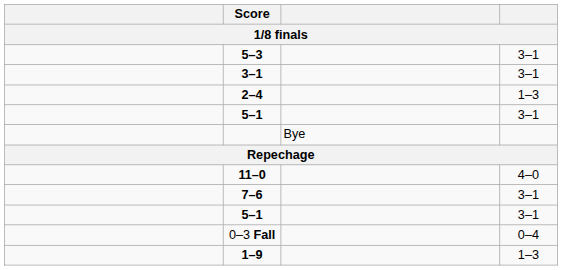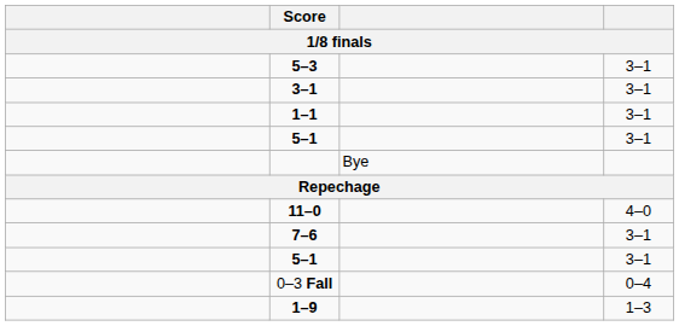 <table class="wikitable" style="text-align: left; ">
 <tr>
 <th align="right" width="270"></th>
 <th width="65">Score</th>
 <th align="left" width="270"></th>
 <th width="65"></th>
 </tr>
 <tr>
 <th colspan=4>1/8 finals</th>
 </tr>
 <tr>
 <td><strong></strong></td>
 <td align="center"><strong>5–3</strong></td>
 <td></td>
 <td align=center>3–1 <strong></strong></td>
 </tr>
 <tr>
 <td><strong></strong></td>
 <td align="center"><strong>3–1</strong></td>
 <td></td>
 <td align=center>3–1 <strong></strong></td>
 </tr>
 <tr>
+<td><strong></strong></td>
+<td align="center"><strong>1–1</strong></td>
 <td></td>
-<td align="center"><strong>2–4</strong></td>
-<td><strong></strong></td>
-<td align=center>1–3 <strong></strong></td>
+<td align=center>3–1 <strong></strong></td>
 </tr>
 <tr>
 <td><strong></strong></td>
 <td align="center"><strong>5–1</strong></td>
 <td></td>
 <td align=center>3–1 <strong></strong></td>
 </tr>
 <tr>
 <td><strong></strong></td>
 <td></td>
 <td>Bye</td>
 <td></td>
 </tr>
 <tr>
 <th colspan=4>Repechage</th>
 </tr>
 <tr>
 <td><strong></strong></td>
 <td align="center"><strong>11–0</strong></td>
 <td></td>
 <td align=center>4–0 <strong></strong></td>
 </tr>
 <tr>
 <td><strong></strong></td>
 <td align="center"><strong>7–6</strong></td>
 <td></td>
 <td align=center>3–1 <strong></strong></td>
 </tr>
 <tr>
 <td><strong></strong></td>
 <td align="center"><strong>5–1</strong></td>
 <td></td>
 <td align=center>3–1 <strong></strong></td>
 </tr>
 <tr>
 <td></td>
 <td align="center">0–3 <strong>Fall</strong></td>
 <td><strong></strong></td>
 <td align=center>0–4 <strong></strong></td>
 </tr>
 <tr>
 <td></td>
 <td align="center"><strong>1–9</strong></td>
 <td><strong></strong></td>
 <td align=center>1–3 <strong></strong></td>
 </tr>
 </table>
